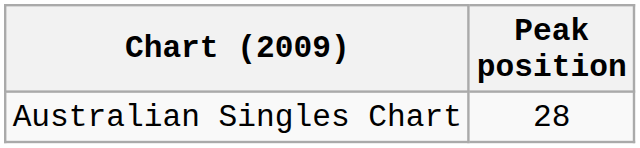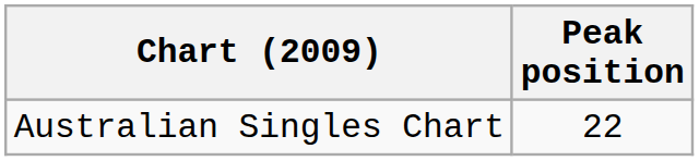 <table class="wikitable">
 <tr>
 <th align="left">Chart (2009)</th>
 <th align="left">Peak<br>position</th>
 </tr>
 <tr>
 <td align="left">Australian Singles Chart</td>
-<td align="center">28</td>
+<td align="center">22</td>
 </tr>
 </table>
